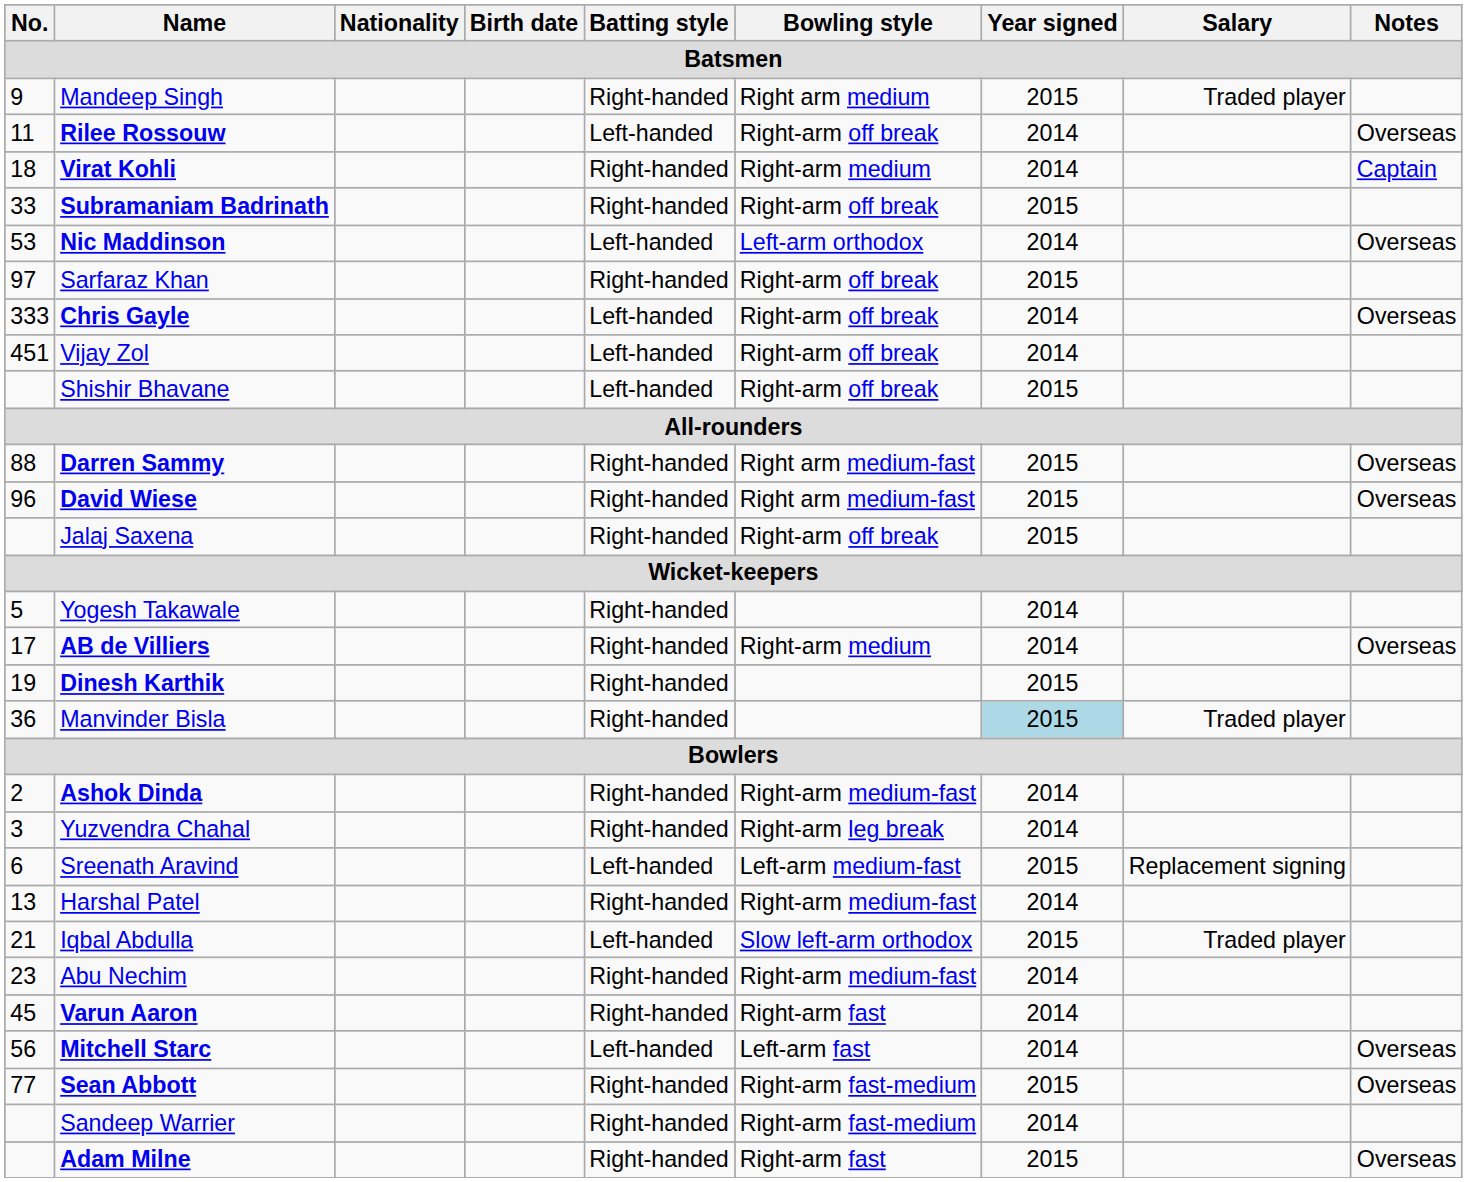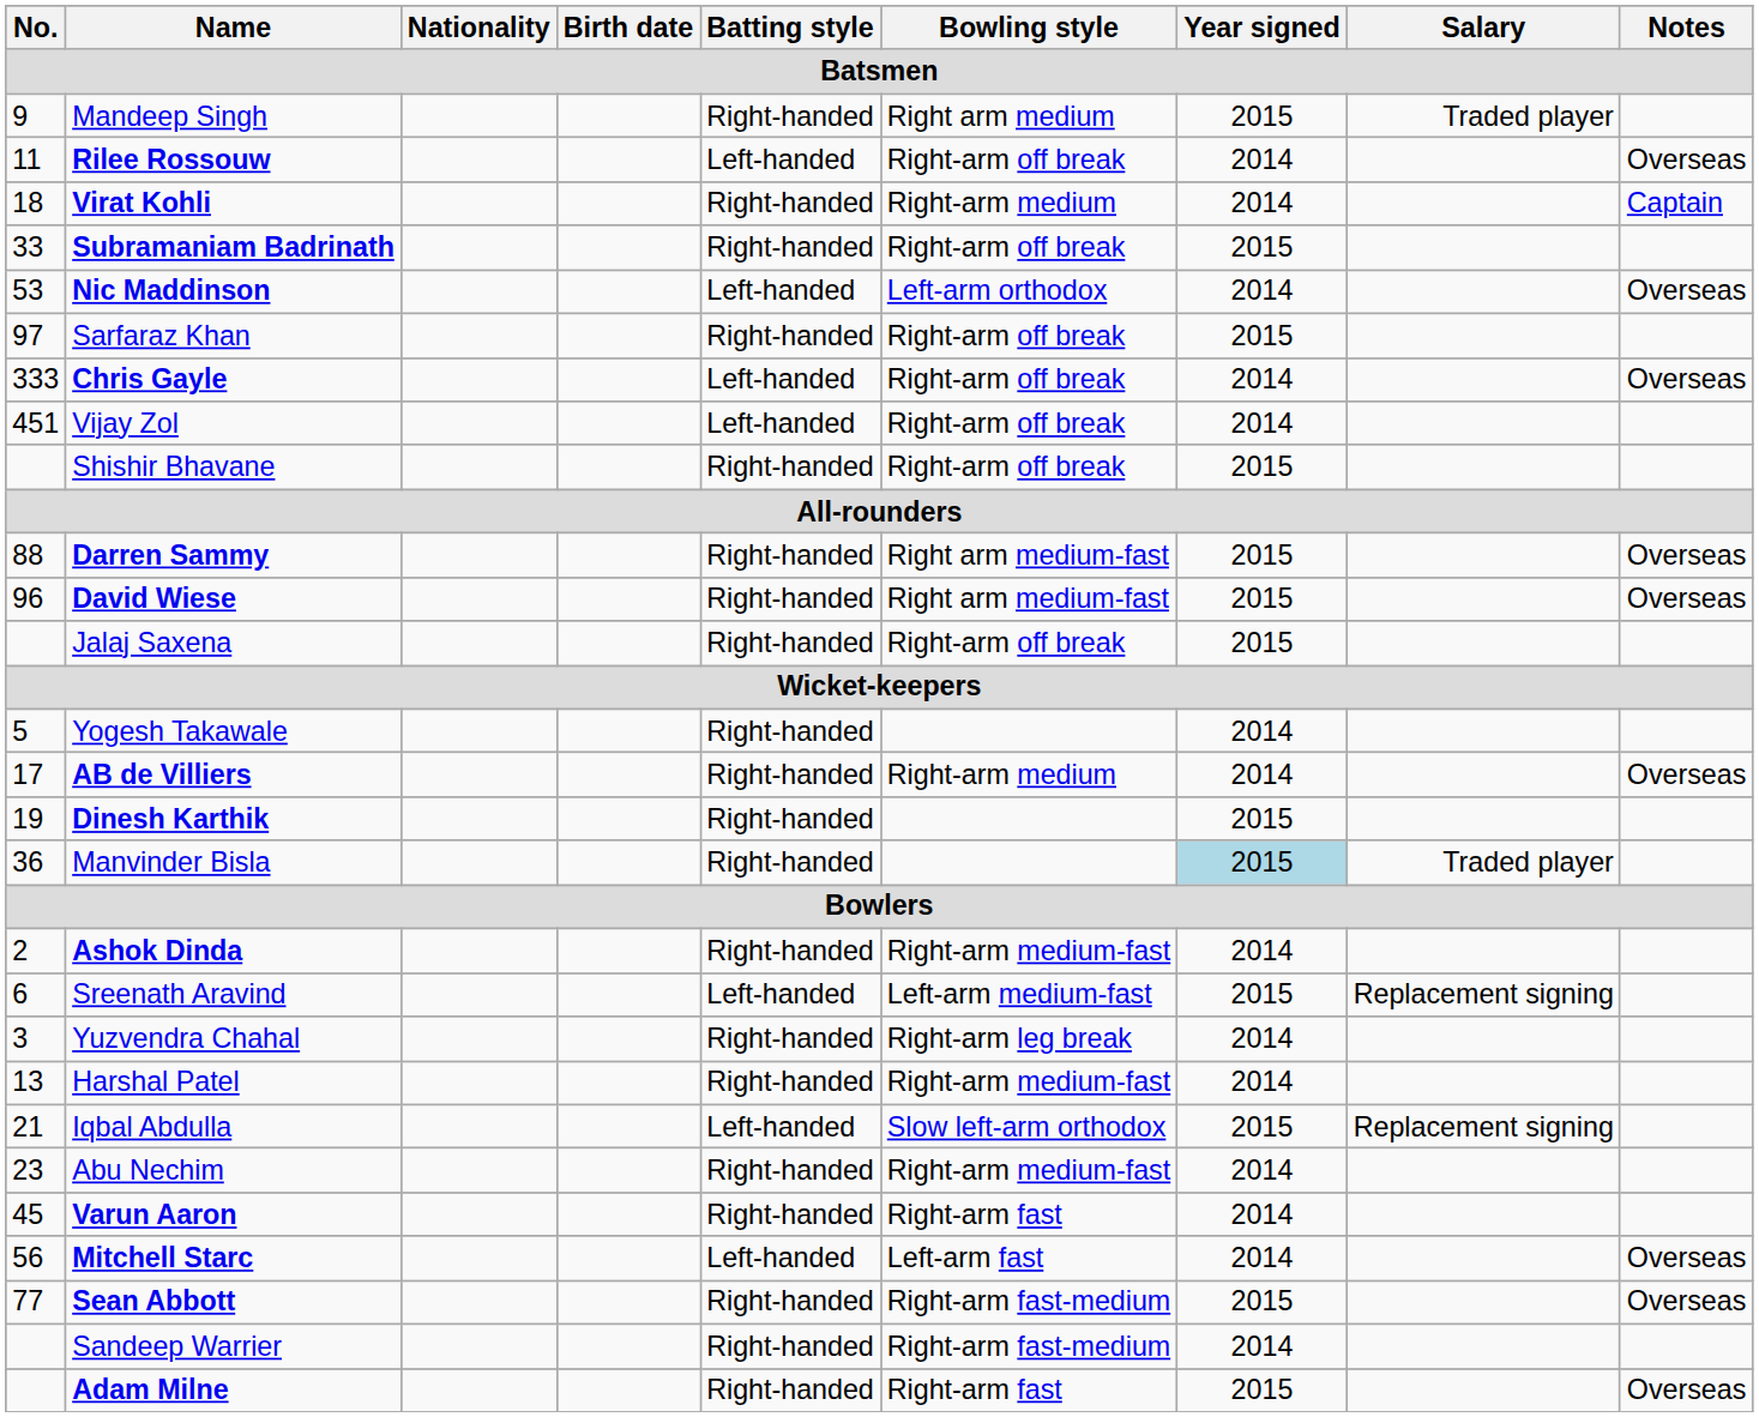 <table class="wikitable"  style="font-size:85%;">
 <tr>
 <th>No.</th>
 <th>Name</th>
 <th>Nationality</th>
 <th>Birth date</th>
 <th>Batting style</th>
 <th>Bowling style</th>
 <th>Year signed</th>
 <th>Salary</th>
 <th>Notes</th>
 </tr>
 <tr>
 <th colspan="9" style="background:#dcdcdc; text-align:center;">Batsmen</th>
 </tr>
 <tr>
 <td>9</td>
 <td><a href='#'>Mandeep Singh</a></td>
 <td></td>
 <td></td>
 <td>Right-handed</td>
 <td>Right arm <a href='#'>medium</a></td>
 <td style="text-align:center;">2015</td>
 <td style="text-align:right;">Traded player</td>
 <td></td>
 </tr>
 <tr>
 <td>11</td>
 <td><strong><a href='#'>Rilee Rossouw</a></strong></td>
 <td></td>
 <td></td>
 <td>Left-handed</td>
 <td>Right-arm <a href='#'>off break</a></td>
 <td style="text-align:center;">2014</td>
 <td style="text-align:right;"></td>
 <td>Overseas</td>
 </tr>
 <tr>
 <td>18</td>
 <td><strong><a href='#'>Virat Kohli</a></strong></td>
 <td></td>
 <td></td>
 <td>Right-handed</td>
 <td>Right-arm <a href='#'>medium</a></td>
 <td style="text-align:center;">2014</td>
 <td style="text-align:right;"></td>
 <td><a href='#'>Captain</a></td>
 </tr>
 <tr>
 <td>33</td>
 <td><strong><a href='#'>Subramaniam Badrinath</a></strong></td>
 <td></td>
 <td></td>
 <td>Right-handed</td>
 <td>Right-arm <a href='#'>off break</a></td>
 <td style="text-align:center;">2015</td>
 <td style="text-align:right;"></td>
 <td></td>
 </tr>
 <tr>
 <td>53</td>
 <td><strong><a href='#'>Nic Maddinson</a></strong></td>
 <td></td>
 <td></td>
 <td>Left-handed</td>
 <td><a href='#'>Left-arm orthodox</a></td>
 <td style="text-align:center;">2014</td>
 <td style="text-align:right;"></td>
 <td>Overseas</td>
 </tr>
 <tr>
 <td>97</td>
 <td><a href='#'>Sarfaraz Khan</a></td>
 <td></td>
 <td></td>
 <td>Right-handed</td>
 <td>Right-arm <a href='#'>off break</a></td>
 <td style="text-align:center;">2015</td>
 <td style="text-align:right;"></td>
 <td></td>
 </tr>
 <tr>
 <td>333</td>
 <td><strong><a href='#'>Chris Gayle</a></strong></td>
 <td></td>
 <td></td>
 <td>Left-handed</td>
 <td>Right-arm <a href='#'>off break</a></td>
 <td style="text-align:center;">2014</td>
 <td style="text-align:right;"></td>
 <td>Overseas</td>
 </tr>
 <tr>
 <td>451</td>
 <td><a href='#'>Vijay Zol</a></td>
 <td></td>
 <td></td>
 <td>Left-handed</td>
 <td>Right-arm <a href='#'>off break</a></td>
 <td style="text-align:center;">2014</td>
 <td style="text-align:right;"></td>
 <td></td>
 </tr>
 <tr>
 <td></td>
 <td><a href='#'>Shishir Bhavane</a></td>
 <td></td>
 <td></td>
-<td>Left-handed</td>
+<td>Right-handed</td>
 <td>Right-arm <a href='#'>off break</a></td>
 <td style="text-align:center;">2015</td>
 <td style="text-align:right;"></td>
 <td></td>
 </tr>
 <tr>
 <th colspan="9"  style="background:#dcdcdc; text-align:center;">All-rounders</th>
 </tr>
 <tr>
 <td>88</td>
 <td><strong><a href='#'>Darren Sammy</a></strong></td>
 <td></td>
 <td></td>
 <td>Right-handed</td>
 <td>Right arm <a href='#'>medium-fast</a></td>
 <td style="text-align:center;">2015</td>
 <td style="text-align:right;"></td>
 <td>Overseas</td>
 </tr>
 <tr>
 <td>96</td>
 <td><strong><a href='#'>David Wiese</a></strong></td>
 <td></td>
 <td></td>
 <td>Right-handed</td>
 <td>Right arm <a href='#'>medium-fast</a></td>
 <td style="text-align:center;">2015</td>
 <td style="text-align:right;"></td>
 <td>Overseas</td>
 </tr>
 <tr>
 <td></td>
 <td><a href='#'>Jalaj Saxena</a></td>
 <td></td>
 <td></td>
 <td>Right-handed</td>
 <td>Right-arm <a href='#'>off break</a></td>
 <td style="text-align:center;">2015</td>
 <td style="text-align:right;"></td>
 <td></td>
 </tr>
 <tr>
 <th colspan="9"  style="background:#dcdcdc; text-align:center;">Wicket-keepers</th>
 </tr>
 <tr>
 <td>5</td>
 <td><a href='#'>Yogesh Takawale</a></td>
 <td></td>
 <td></td>
 <td>Right-handed</td>
 <td></td>
 <td style="text-align:center;">2014</td>
 <td style="text-align:right;"></td>
 <td></td>
 </tr>
 <tr>
 <td>17</td>
 <td><strong><a href='#'>AB de Villiers</a></strong></td>
 <td></td>
 <td></td>
 <td>Right-handed</td>
 <td>Right-arm <a href='#'>medium</a></td>
 <td style="text-align:center;">2014</td>
 <td style="text-align:right;"></td>
 <td>Overseas</td>
 </tr>
 <tr>
 <td>19</td>
 <td><strong><a href='#'>Dinesh Karthik</a></strong></td>
 <td></td>
 <td></td>
 <td>Right-handed</td>
 <td></td>
 <td style="text-align:center;">2015</td>
 <td style="text-align:right;"></td>
 <td></td>
 </tr>
 <tr>
 <td>36</td>
 <td><a href='#'>Manvinder Bisla</a></td>
 <td></td>
 <td></td>
 <td>Right-handed</td>
 <td></td>
 <td style="background: lightblue; text-align:center;">2015</td>
 <td style="text-align:right;">Traded player</td>
 <td></td>
 </tr>
 <tr>
 <th colspan="9"  style="background:#dcdcdc; text-align:center;">Bowlers</th>
 </tr>
 <tr>
 <td>2</td>
 <td><strong><a href='#'>Ashok Dinda</a></strong></td>
 <td></td>
 <td></td>
 <td>Right-handed</td>
 <td>Right-arm <a href='#'>medium-fast</a></td>
 <td style="text-align:center;">2014</td>
 <td style="text-align:right;"></td>
 <td></td>
 </tr>
 <tr>
+<td>6</td>
+<td><a href='#'>Sreenath Aravind</a></td>
+<td></td>
+<td></td>
+<td>Left-handed</td>
+<td>Left-arm <a href='#'>medium-fast</a></td>
+<td style="text-align:center;">2015</td>
+<td style="text-align:right;">Replacement signing</td>
+<td></td>
+</tr>
+<tr>
 <td>3</td>
 <td><a href='#'>Yuzvendra Chahal</a></td>
 <td></td>
 <td></td>
 <td>Right-handed</td>
 <td>Right-arm <a href='#'>leg break</a></td>
 <td style="text-align:center;">2014</td>
 <td style="text-align:right;"></td>
-<td></td>
-</tr>
-<tr>
-<td>6</td>
-<td><a href='#'>Sreenath Aravind</a></td>
-<td></td>
-<td></td>
-<td>Left-handed</td>
-<td>Left-arm <a href='#'>medium-fast</a></td>
-<td style="text-align:center;">2015</td>
-<td style="text-align:right;">Replacement signing</td>
 <td></td>
 </tr>
 <tr>
 <td>13</td>
 <td><a href='#'>Harshal Patel</a></td>
 <td></td>
 <td></td>
 <td>Right-handed</td>
 <td>Right-arm <a href='#'>medium-fast</a></td>
 <td style="text-align:center;">2014</td>
 <td style="text-align:right;"></td>
 <td></td>
 </tr>
 <tr>
 <td>21</td>
 <td><a href='#'>Iqbal Abdulla</a></td>
 <td></td>
 <td></td>
 <td>Left-handed</td>
 <td><a href='#'>Slow left-arm orthodox</a></td>
 <td style="text-align:center;">2015</td>
-<td style="text-align:right;">Traded player</td>
+<td style="text-align:right;">Replacement signing</td>
 <td></td>
 </tr>
 <tr>
 <td>23</td>
 <td><a href='#'>Abu Nechim</a></td>
 <td></td>
 <td></td>
 <td>Right-handed</td>
 <td>Right-arm <a href='#'>medium-fast</a></td>
 <td style="text-align:center;">2014</td>
 <td style="text-align:right;"></td>
 <td></td>
 </tr>
 <tr>
 <td>45</td>
 <td><strong><a href='#'>Varun Aaron</a></strong></td>
 <td></td>
 <td></td>
 <td>Right-handed</td>
 <td>Right-arm <a href='#'>fast</a></td>
 <td style="text-align:center;">2014</td>
 <td style="text-align:right;"></td>
 <td></td>
 </tr>
 <tr>
 <td>56</td>
 <td><strong><a href='#'>Mitchell Starc</a></strong></td>
 <td></td>
 <td></td>
 <td>Left-handed</td>
 <td>Left-arm <a href='#'>fast</a></td>
 <td style="text-align:center;">2014</td>
 <td style="text-align:right;"></td>
 <td>Overseas</td>
 </tr>
 <tr>
 <td>77</td>
 <td><strong><a href='#'>Sean Abbott</a></strong></td>
 <td></td>
 <td></td>
 <td>Right-handed</td>
 <td>Right-arm <a href='#'>fast-medium</a></td>
 <td style="text-align:center;">2015</td>
 <td style="text-align:right;"></td>
 <td>Overseas</td>
 </tr>
 <tr>
 <td></td>
 <td><a href='#'>Sandeep Warrier</a></td>
 <td></td>
 <td></td>
 <td>Right-handed</td>
 <td>Right-arm <a href='#'>fast-medium</a></td>
 <td style="text-align:center;">2014</td>
 <td style="text-align:right;"></td>
 <td></td>
 </tr>
 <tr>
 <td></td>
 <td><strong><a href='#'>Adam Milne</a></strong></td>
 <td></td>
 <td></td>
 <td>Right-handed</td>
 <td>Right-arm <a href='#'>fast</a></td>
 <td style="text-align:center;">2015</td>
 <td style="text-align:right;"></td>
 <td>Overseas</td>
 </tr>
 </table>
